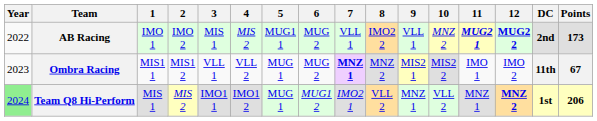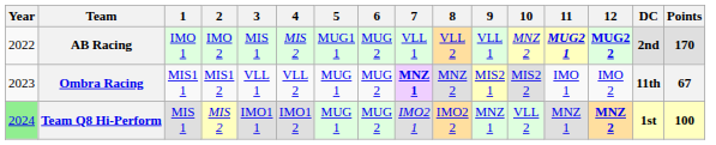 <table class="wikitable" style="text-align:center; font-size:85%">
 <tr>
 <th>Year</th>
 <th>Team</th>
 <th>1</th>
 <th>2</th>
 <th>3</th>
 <th>4</th>
 <th>5</th>
 <th>6</th>
 <th>7</th>
 <th>8</th>
 <th>9</th>
 <th>10</th>
 <th>11</th>
 <th>12</th>
 <th>DC</th>
 <th>Points</th>
 </tr>
 <tr>
 <td>2022</td>
 <th>AB Racing</th>
 <td style="background:#DFFFDF;"><a href='#'>IMO<br>1</a><br></td>
 <td style="background:#DFFFDF;"><a href='#'>IMO<br>2</a><br></td>
 <td style="background:#DFFFDF;"><a href='#'>MIS<br>1</a><br></td>
 <td style="background:#DFFFDF;"><em><a href='#'>MIS<br>2</a></em><br></td>
 <td style="background:#DFFFDF;"><a href='#'>MUG1<br>1</a><br></td>
 <td style="background:#DFFFDF;"><a href='#'>MUG<br>2</a><br></td>
 <td style="background:#DFFFDF;"><a href='#'>VLL<br>1</a><br></td>
-<td style="background:#FFDF9F;"><a href='#'>IMO2<br>2</a><br></td>
+<td style="background:#FFDF9F;"><a href='#'>VLL<br>2</a><br></td>
 <td style="background:#DFFFDF;"><a href='#'>VLL<br>1</a><br></td>
 <td style="background:#FFFFBF;"><em><a href='#'>MNZ<br>2</a></em><br></td>
 <td style="background:#FFFFBF;"><strong><em><a href='#'>MUG2<br>1</a></em></strong><br></td>
 <td style="background:#DFFFDF;"><strong><a href='#'>MUG2<br>2</a></strong><br></td>
 <th style="background:#DFDFDF;">2nd</th>
-<th style="background:#DFDFDF;">173</th>
+<th style="background:#DFDFDF;">170</th>
 </tr>
 <tr>
 <td>2023</td>
 <th><a href='#'>Ombra Racing</a></th>
 <td style="background:#;"><a href='#'>MIS1<br>1</a></td>
 <td style="background:#;"><a href='#'>MIS1<br>2</a></td>
 <td style="background:#;"><a href='#'>VLL<br>1</a></td>
 <td style="background:#;"><a href='#'>VLL<br>2</a></td>
 <td style="background:#;"><a href='#'>MUG<br>1</a></td>
 <td style="background:#;"><a href='#'>MUG<br>2</a></td>
 <td style="background:#EFCFFF;"><strong><a href='#'>MNZ<br>1</a></strong><br></td>
 <td style="background:#DFDFDF;"><a href='#'>MNZ<br>2</a><br></td>
 <td style="background:#FFFFBF;"><a href='#'>MIS2<br>1</a><br></td>
 <td style="background:#DFDFDF;"><a href='#'>MIS2<br>2</a><br></td>
 <td style="background:#;"><a href='#'>IMO<br>1</a></td>
 <td style="background:#;"><a href='#'>IMO<br>2</a></td>
 <th>11th</th>
 <th>67</th>
 </tr>
 <tr>
 <td style="background: lightgreen;"><a href='#'>2024</a></td>
 <th><a href='#'>Team Q8 Hi-Perform</a></th>
 <td style="background:#DFDFDF;"><a href='#'>MIS<br>1</a><br></td>
 <td style="background:#FFFFBF;"><em><a href='#'>MIS<br>2</a></em><br></td>
 <td style="background:#DFDFDF;"><a href='#'>IMO1<br>1</a><br></td>
 <td style="background:#DFDFDF;"><a href='#'>IMO1<br>2</a><br></td>
 <td style="background:#DFFFDF;"><a href='#'>MUG<br>1</a><br></td>
-<td style="background:#DFFFDF;"><em><a href='#'>MUG1<br>2</a></em><br></td>
+<td style="background:#DFFFDF;"><a href='#'>MUG<br>2</a><br></td>
 <td style="background:#DFDFDF;"><em><a href='#'>IMO2<br>1</a></em><br></td>
-<td style="background:#FFDF9F;"><a href='#'>VLL<br>2</a><br></td>
+<td style="background:#FFDF9F;"><a href='#'>IMO2<br>2</a><br></td>
 <td style="background:#DFFFDF;"><a href='#'>MNZ<br>1</a><br></td>
 <td style="background:#DFFFDF;"><a href='#'>VLL<br>2</a><br></td>
 <td style="background:#DFDFDF;"><a href='#'>MNZ<br>1</a><br></td>
 <td style="background:#FFDF9F;"><strong><a href='#'>MNZ<br>2</a></strong><br></td>
 <th style="background:#FFFFBF;">1st</th>
-<th style="background:#FFFFBF;">206</th>
+<th style="background:#FFFFBF;">100</th>
 </tr>
 </table>
